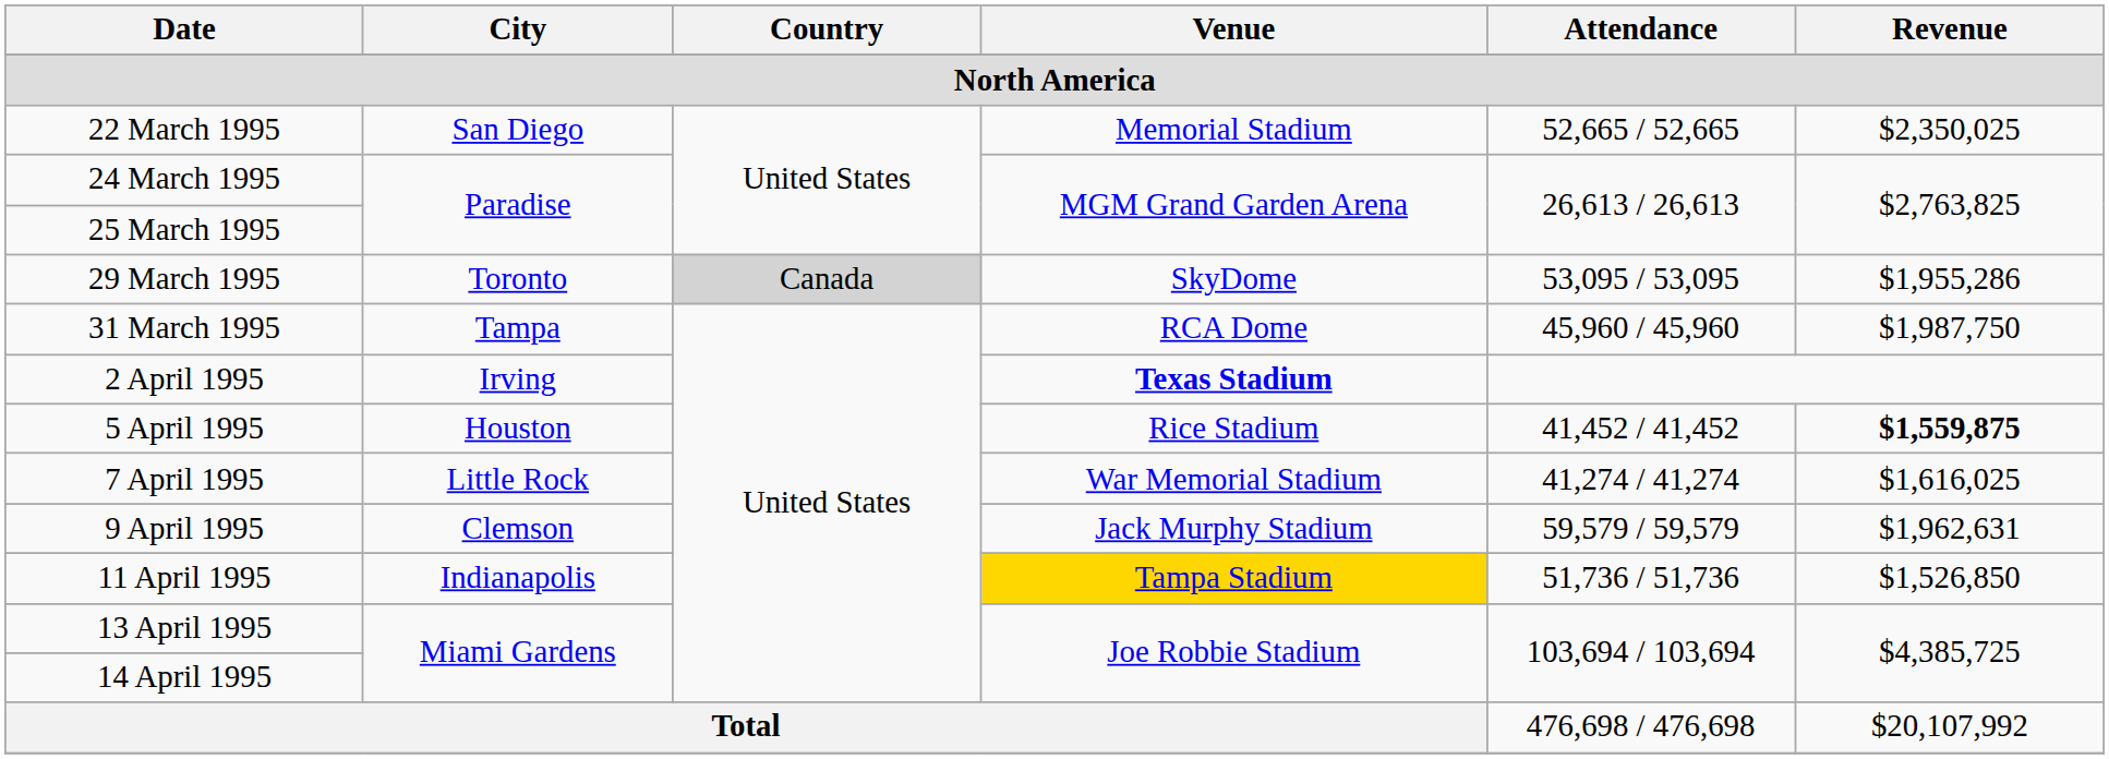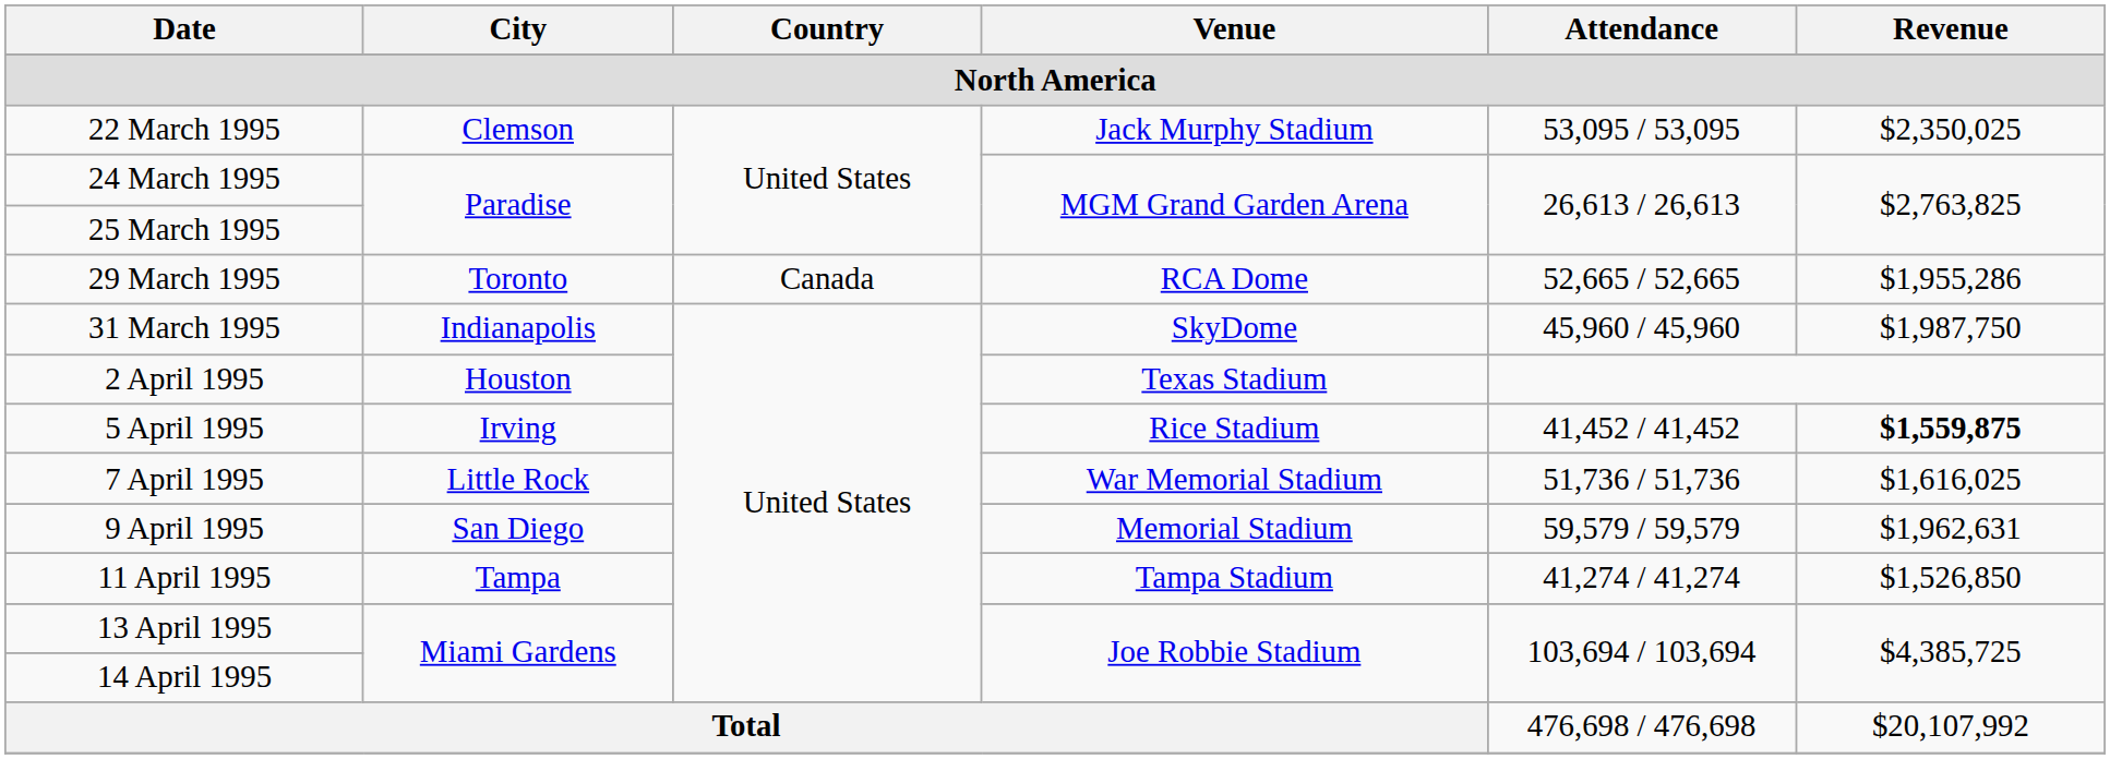 <table class="wikitable" style="text-align:center;">
 <tr>
 <th width="175">Date</th>
 <th width="150">City</th>
 <th width="150">Country</th>
 <th width="250">Venue</th>
 <th width="150">Attendance</th>
 <th width="150">Revenue</th>
 </tr>
 <tr>
 </tr>
 <tr style="background:#ddd;">
 <td colspan="6"><strong>North America</strong></td>
 </tr>
 <tr>
 <td>22 March 1995</td>
-<td><a href='#'>San Diego</a></td>
+<td><a href='#'>Clemson</a></td>
 <td rowspan="3">United States</td>
-<td><a href='#'>Memorial Stadium</a></td>
-<td>52,665 / 52,665</td>
+<td><a href='#'>Jack Murphy Stadium</a></td>
+<td>53,095 / 53,095</td>
 <td>$2,350,025</td>
 </tr>
 <tr>
 <td>24 March 1995</td>
 <td rowspan="2"><a href='#'>Paradise</a></td>
 <td rowspan="2"><a href='#'>MGM Grand Garden Arena</a></td>
 <td rowspan="2">26,613 / 26,613</td>
 <td rowspan="2">$2,763,825</td>
 </tr>
 <tr>
 <td>25 March 1995</td>
 </tr>
 <tr>
 <td>29 March 1995</td>
 <td><a href='#'>Toronto</a></td>
-<td style="background: lightgrey;">Canada</td>
-<td><a href='#'>SkyDome</a></td>
-<td>53,095 / 53,095</td>
+<td>Canada</td>
+<td><a href='#'>RCA Dome</a></td>
+<td>52,665 / 52,665</td>
 <td>$1,955,286</td>
 </tr>
 <tr>
 <td>31 March 1995</td>
-<td><a href='#'>Tampa</a></td>
+<td><a href='#'>Indianapolis</a></td>
 <td rowspan="8">United States</td>
-<td><a href='#'>RCA Dome</a></td>
+<td><a href='#'>SkyDome</a></td>
 <td>45,960 / 45,960</td>
 <td>$1,987,750</td>
 </tr>
 <tr>
 <td>2 April 1995</td>
-<td><a href='#'>Irving</a></td>
-<td><strong><a href='#'>Texas Stadium</a></strong></td>
+<td><a href='#'>Houston</a></td>
+<td><a href='#'>Texas Stadium</a></td>
 </tr>
 <tr>
 <td>5 April 1995</td>
-<td><a href='#'>Houston</a></td>
+<td><a href='#'>Irving</a></td>
 <td><a href='#'>Rice Stadium</a></td>
 <td>41,452 / 41,452</td>
 <td><strong>$1,559,875</strong></td>
 </tr>
 <tr>
 <td>7 April 1995</td>
 <td><a href='#'>Little Rock</a></td>
 <td><a href='#'>War Memorial Stadium</a></td>
-<td>41,274 / 41,274</td>
+<td>51,736 / 51,736</td>
 <td>$1,616,025</td>
 </tr>
 <tr>
 <td>9 April 1995</td>
-<td><a href='#'>Clemson</a></td>
-<td><a href='#'>Jack Murphy Stadium</a></td>
+<td><a href='#'>San Diego</a></td>
+<td><a href='#'>Memorial Stadium</a></td>
 <td>59,579 / 59,579</td>
 <td>$1,962,631</td>
 </tr>
 <tr>
 <td>11 April 1995</td>
-<td><a href='#'>Indianapolis</a></td>
-<td style="background: gold;"><a href='#'>Tampa Stadium</a></td>
-<td>51,736 / 51,736</td>
+<td><a href='#'>Tampa</a></td>
+<td><a href='#'>Tampa Stadium</a></td>
+<td>41,274 / 41,274</td>
 <td>$1,526,850</td>
 </tr>
 <tr>
 <td>13 April 1995</td>
 <td rowspan="2"><a href='#'>Miami Gardens</a></td>
 <td rowspan="2"><a href='#'>Joe Robbie Stadium</a></td>
 <td rowspan="2">103,694 / 103,694</td>
 <td rowspan="2">$4,385,725</td>
 </tr>
 <tr>
 <td>14 April 1995</td>
 </tr>
 <tr>
 <th colspan="4">Total</th>
 <td>476,698 / 476,698</td>
 <td>$20,107,992</td>
 </tr>
 <tr>
 </tr>
 </table>
